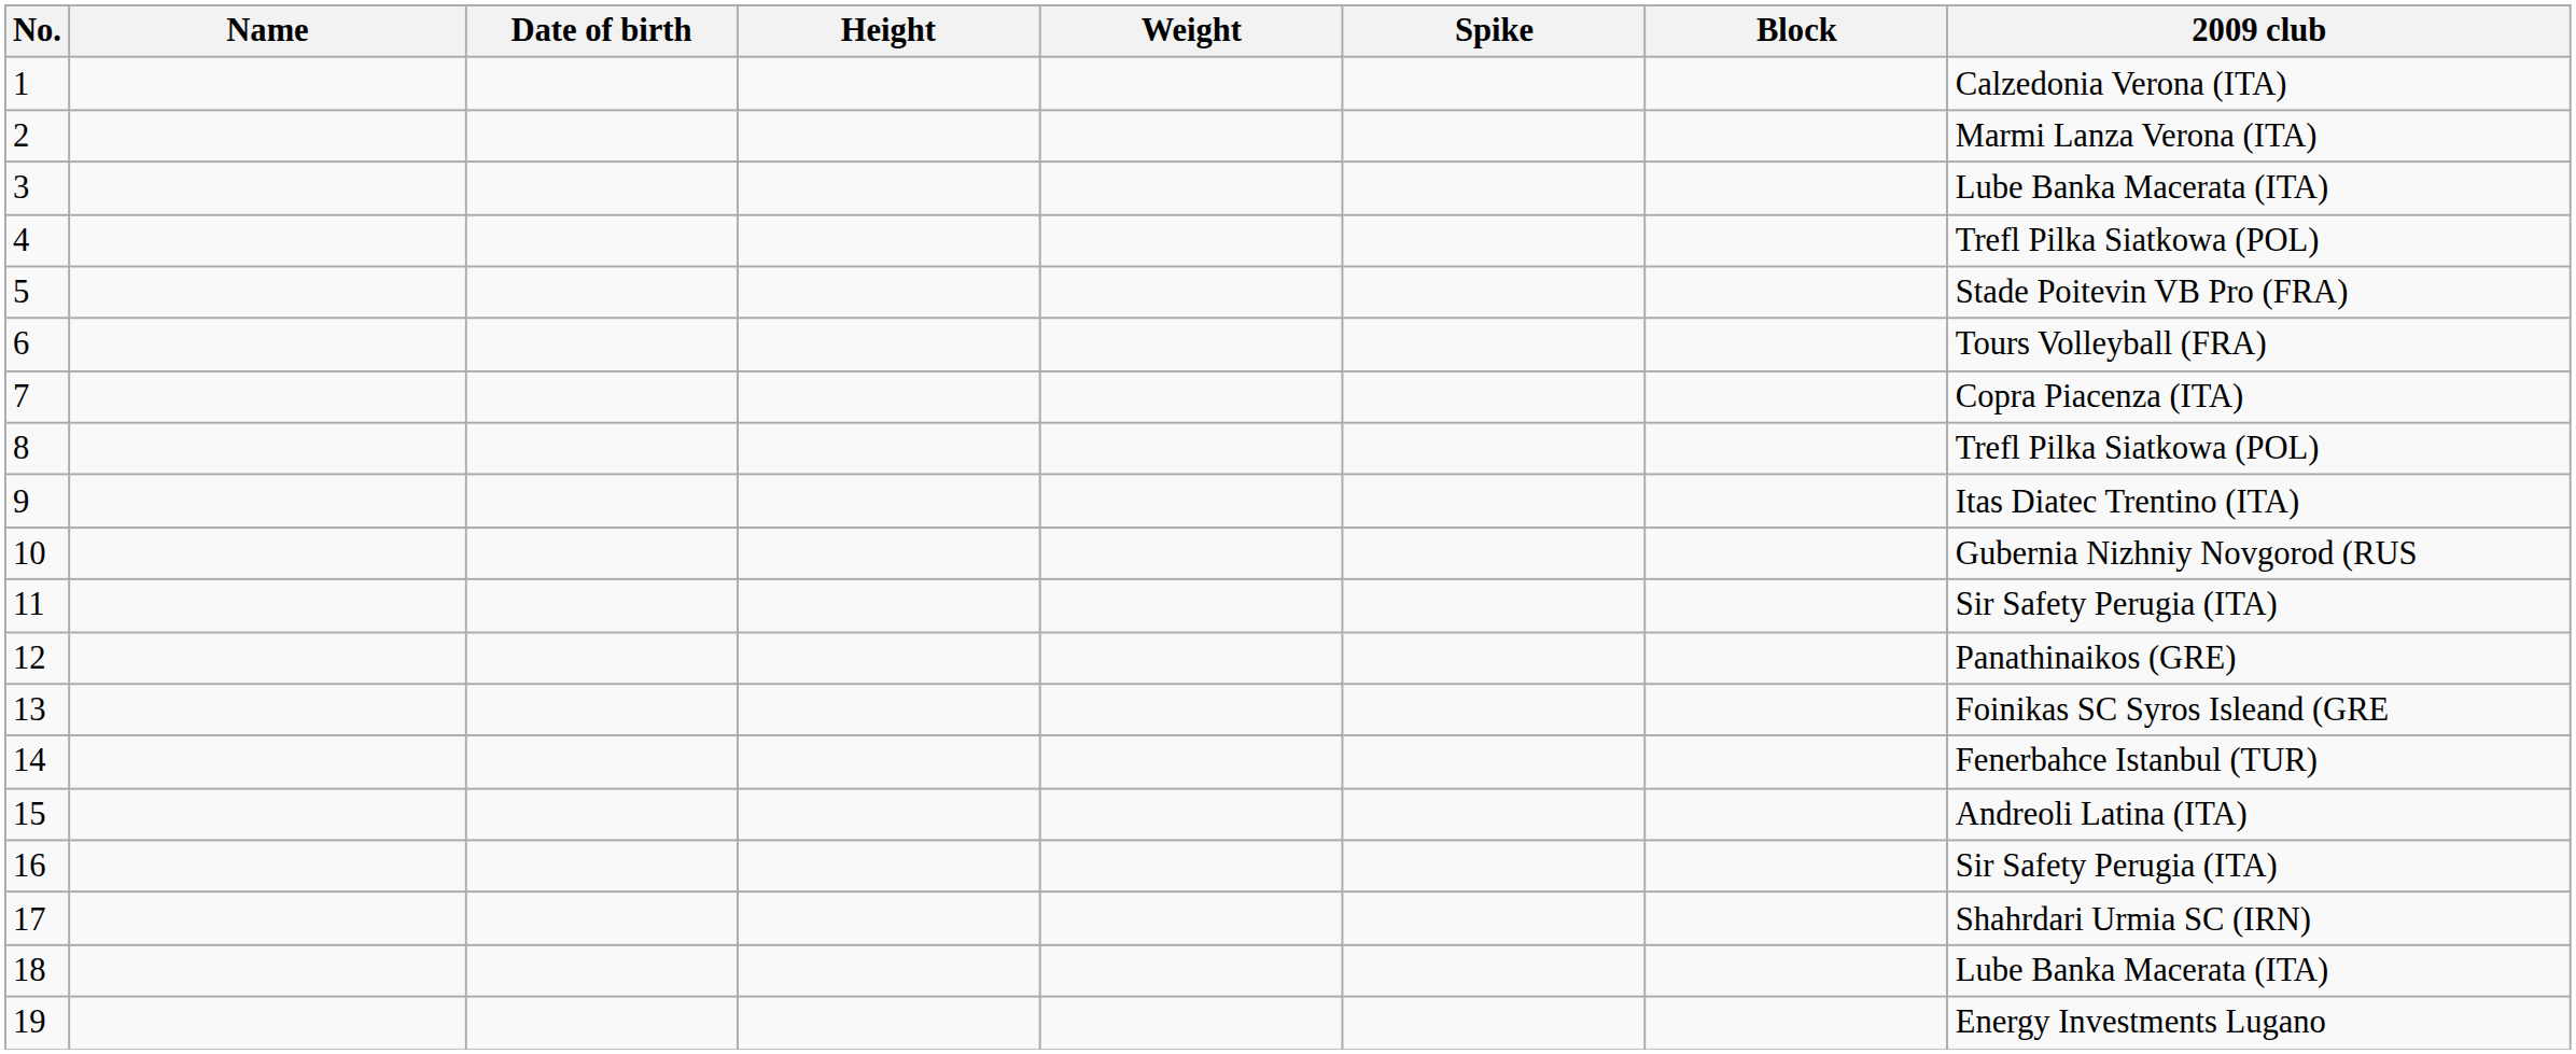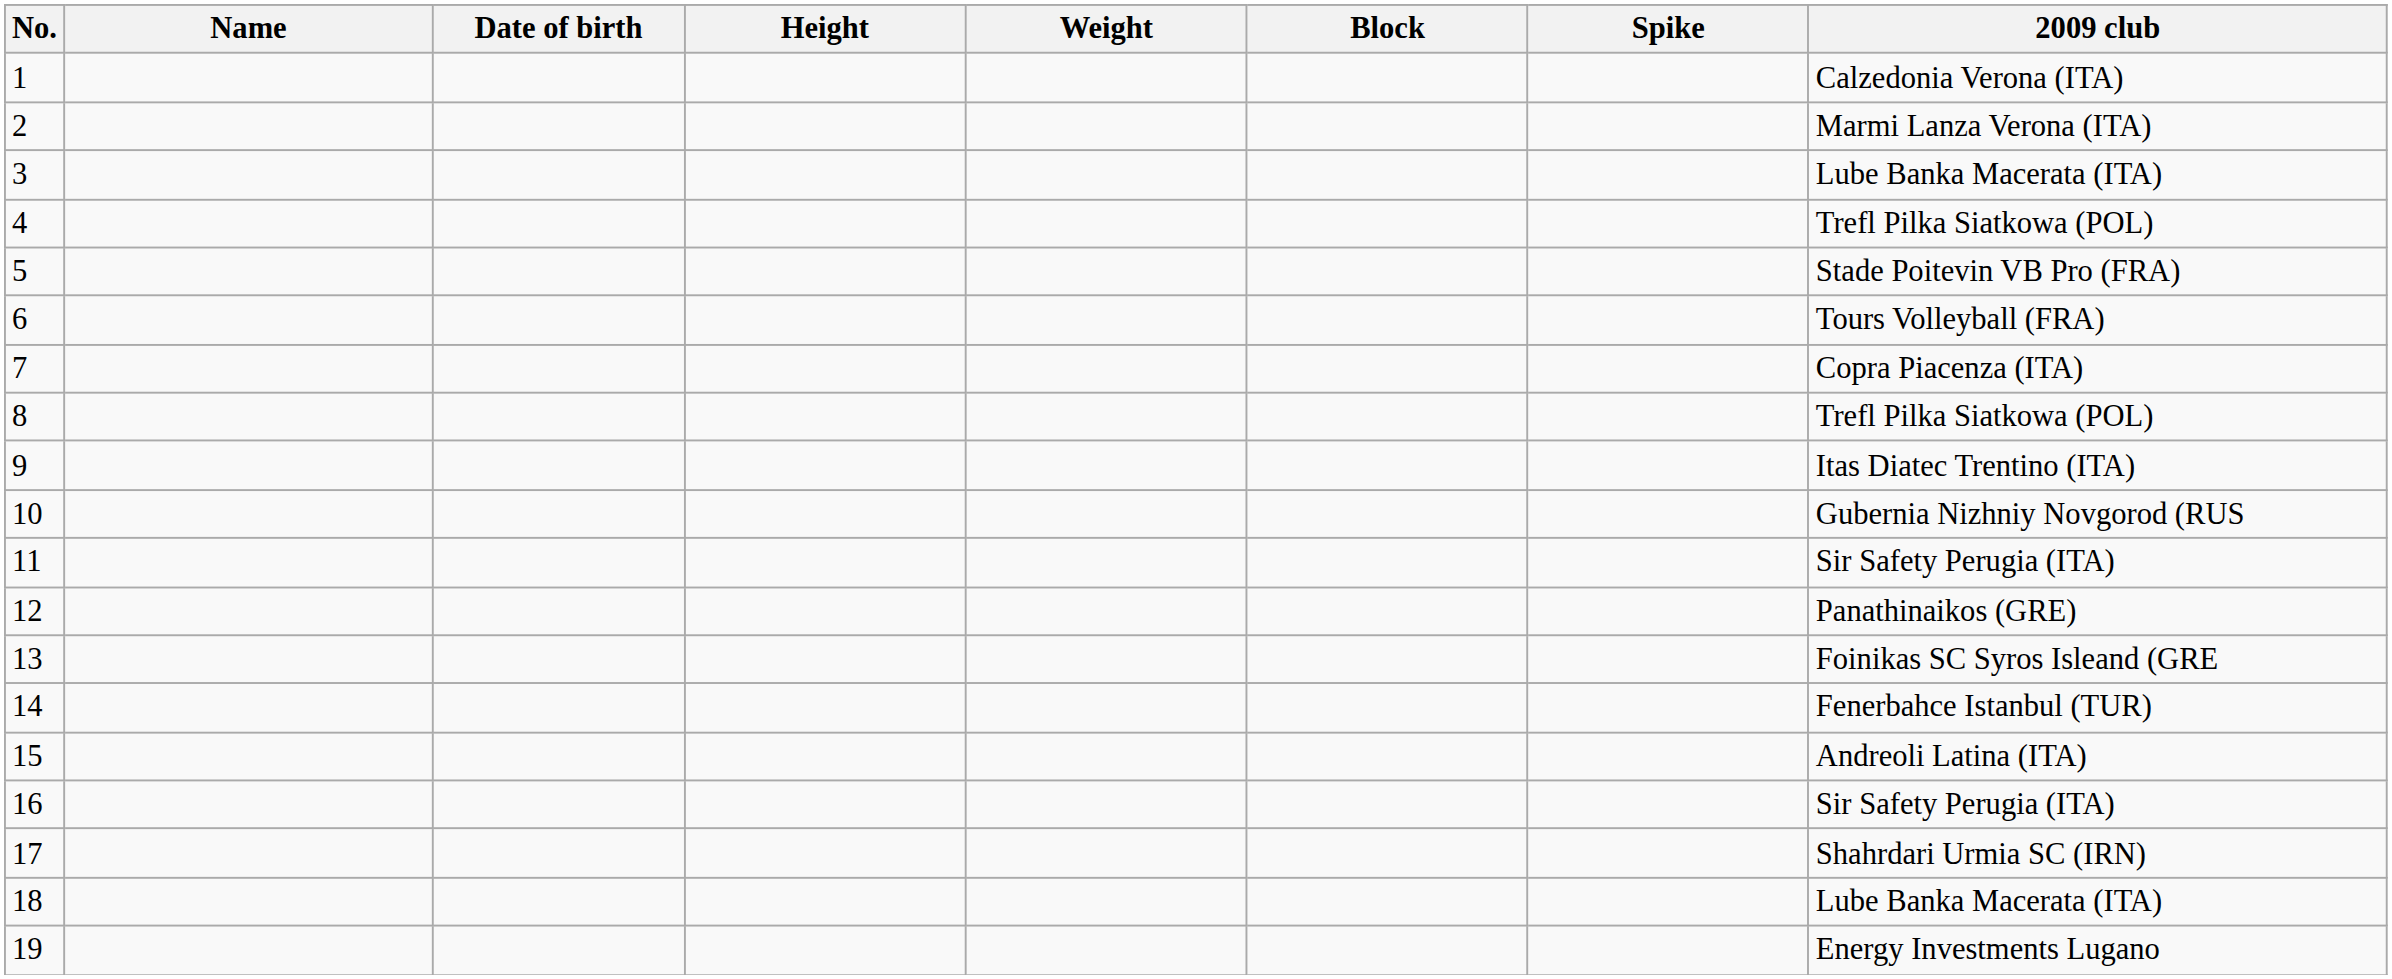 <table class="wikitable sortable" style=font-size:100%; text-align:center;>
 <tr>
 <th>No.</th>
 <th style=width:12em>Name</th>
 <th style=width:8em>Date of birth</th>
 <th style=width:9em>Height</th>
 <th style=width:9em>Weight</th>
+<th style=width:9em>Block</th>
 <th style=width:9em>Spike</th>
-<th style=width:9em>Block</th>
 <th style=width:19em>2009 club</th>
 </tr>
 <tr>
 <td>1</td>
 <td align=left></td>
 <td align=right></td>
 <td></td>
 <td></td>
 <td></td>
 <td></td>
 <td align=left>Calzedonia Verona (ITA)</td>
 </tr>
 <tr>
 <td>2</td>
 <td align=left></td>
 <td align=right></td>
 <td></td>
 <td></td>
 <td></td>
 <td></td>
 <td align=left>Marmi Lanza Verona (ITA)</td>
 </tr>
 <tr>
 <td>3</td>
 <td align=left></td>
 <td align=right></td>
 <td></td>
 <td></td>
 <td></td>
 <td></td>
 <td align=left>Lube Banka Macerata (ITA)</td>
 </tr>
 <tr>
 <td>4</td>
 <td align=left></td>
 <td align=right></td>
 <td></td>
 <td></td>
 <td></td>
 <td></td>
 <td align=left>Trefl Pilka Siatkowa (POL)</td>
 </tr>
 <tr>
 <td>5</td>
 <td align=left></td>
 <td align=right></td>
 <td></td>
 <td></td>
 <td></td>
 <td></td>
 <td align=left>Stade Poitevin VB Pro (FRA)</td>
 </tr>
 <tr>
 <td>6</td>
 <td align=left></td>
 <td align=right></td>
 <td></td>
 <td></td>
 <td></td>
 <td></td>
 <td align=left>Tours Volleyball (FRA)</td>
 </tr>
 <tr>
 <td>7</td>
 <td align=left></td>
 <td align=right></td>
 <td></td>
 <td></td>
 <td></td>
 <td></td>
 <td align=left>Copra Piacenza (ITA)</td>
 </tr>
 <tr>
 <td>8</td>
 <td align=left></td>
 <td align=right></td>
 <td></td>
 <td></td>
 <td></td>
 <td></td>
 <td align=left>Trefl Pilka Siatkowa (POL)</td>
 </tr>
 <tr>
 <td>9</td>
 <td align=left></td>
 <td align=right></td>
 <td></td>
 <td></td>
 <td></td>
 <td></td>
 <td align=left>Itas Diatec Trentino (ITA)</td>
 </tr>
 <tr>
 <td>10</td>
 <td align=left></td>
 <td align=right></td>
 <td></td>
 <td></td>
 <td></td>
 <td></td>
 <td align=left>Gubernia Nizhniy Novgorod (RUS</td>
 </tr>
 <tr>
 <td>11</td>
 <td align=left></td>
 <td align=right></td>
 <td></td>
 <td></td>
 <td></td>
 <td></td>
 <td align=left>Sir Safety Perugia (ITA)</td>
 </tr>
 <tr>
 <td>12</td>
 <td align=left></td>
 <td align=right></td>
 <td></td>
 <td></td>
 <td></td>
 <td></td>
 <td align=left>Panathinaikos (GRE)</td>
 </tr>
 <tr>
 <td>13</td>
 <td align=left></td>
 <td align=right></td>
 <td></td>
 <td></td>
 <td></td>
 <td></td>
 <td align=left>Foinikas SC Syros Isleand (GRE</td>
 </tr>
 <tr>
 <td>14</td>
 <td align=left></td>
 <td align=right></td>
 <td></td>
 <td></td>
 <td></td>
 <td></td>
 <td align=left>Fenerbahce Istanbul (TUR)</td>
 </tr>
 <tr>
 <td>15</td>
 <td align=left></td>
 <td align=right></td>
 <td></td>
 <td></td>
 <td></td>
 <td></td>
 <td align=left>Andreoli Latina (ITA)</td>
 </tr>
 <tr>
 <td>16</td>
 <td align=left></td>
 <td align=right></td>
 <td></td>
 <td></td>
 <td></td>
 <td></td>
 <td align=left>Sir Safety Perugia (ITA)</td>
 </tr>
 <tr>
 <td>17</td>
 <td align=left></td>
 <td align=right></td>
 <td></td>
 <td></td>
 <td></td>
 <td></td>
 <td align=left>Shahrdari Urmia SC (IRN)</td>
 </tr>
 <tr>
 <td>18</td>
 <td align=left></td>
 <td align=right></td>
 <td></td>
 <td></td>
 <td></td>
 <td></td>
 <td align=left>Lube Banka Macerata (ITA)</td>
 </tr>
 <tr>
 <td>19</td>
 <td align=left></td>
 <td align=right></td>
 <td></td>
 <td></td>
 <td></td>
 <td></td>
 <td align=left>Energy Investments Lugano</td>
 </tr>
 </table>
